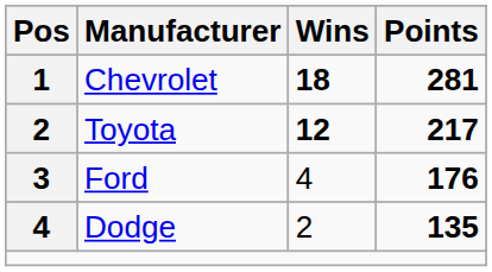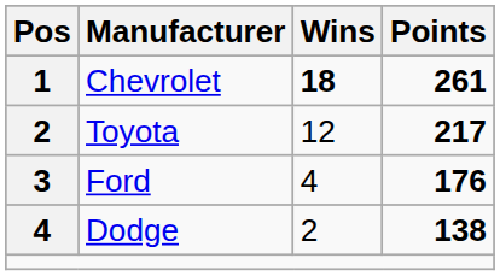 <table class="wikitable" style="font-size: 95%;">
 <tr>
 <th>Pos</th>
 <th>Manufacturer</th>
 <th>Wins</th>
 <th>Points</th>
 </tr>
 <tr>
 <th>1</th>
 <td><a href='#'>Chevrolet</a></td>
 <td><strong>18</strong></td>
-<td style="text-align:right;"><strong>281</strong></td>
+<td style="text-align:right;"><strong>261</strong></td>
 </tr>
 <tr>
 <th>2</th>
 <td><a href='#'>Toyota</a></td>
-<td><strong>12</strong></td>
+<td>12</td>
 <td style="text-align:right;"><strong>217</strong></td>
 </tr>
 <tr>
 <th>3</th>
 <td><a href='#'>Ford</a></td>
 <td>4</td>
 <td style="text-align:right;"><strong>176</strong></td>
 </tr>
 <tr>
 <th>4</th>
 <td><a href='#'>Dodge</a></td>
 <td>2</td>
-<td style="text-align:right;"><strong>135</strong></td>
+<td style="text-align:right;"><strong>138</strong></td>
 </tr>
 <tr>
 <td colspan="4"></td>
 </tr>
 </table>
